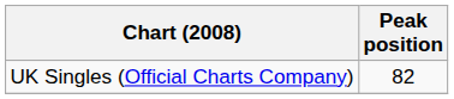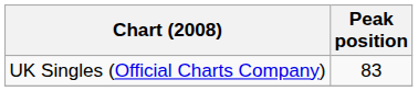 <table class="wikitable sortable">
 <tr>
 <th>Chart (2008)</th>
 <th>Peak<br>position</th>
 </tr>
 <tr>
 <td>UK Singles (<a href='#'>Official Charts Company</a>)</td>
-<td style="text-align:center;">82</td>
+<td style="text-align:center;">83</td>
 </tr>
 <tr>
 </tr>
 </table>
